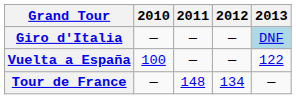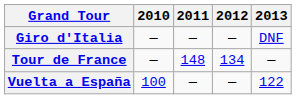 <table class="wikitable plainrowheaders">
 <tr>
 <th scope="col"><a href='#'>Grand Tour</a></th>
 <th scope="col">2010</th>
 <th scope="col">2011</th>
 <th scope="col">2012</th>
 <th scope="col">2013</th>
 </tr>
 <tr style="text-align:center;">
 <th scope="row"> <a href='#'>Giro d'Italia</a></th>
 <td>—</td>
 <td>—</td>
 <td>—</td>
-<td style="background: lightblue;"><a href='#'>DNF</a></td>
+<td><a href='#'>DNF</a></td>
+</tr>
+<tr style="text-align:center;">
+<th scope="row"> <a href='#'>Tour de France</a></th>
+<td>—</td>
+<td><a href='#'>148</a></td>
+<td><a href='#'>134</a></td>
+<td>—</td>
 </tr>
 <tr style="text-align:center;">
 <th scope="row"> <a href='#'>Vuelta a España</a></th>
 <td><a href='#'>100</a></td>
 <td>—</td>
 <td>—</td>
 <td><a href='#'>122</a></td>
 </tr>
-<tr style="text-align:center;">
-<th scope="row"> <a href='#'>Tour de France</a></th>
-<td>—</td>
-<td><a href='#'>148</a></td>
-<td><a href='#'>134</a></td>
-<td>—</td>
-</tr>
 </table>
